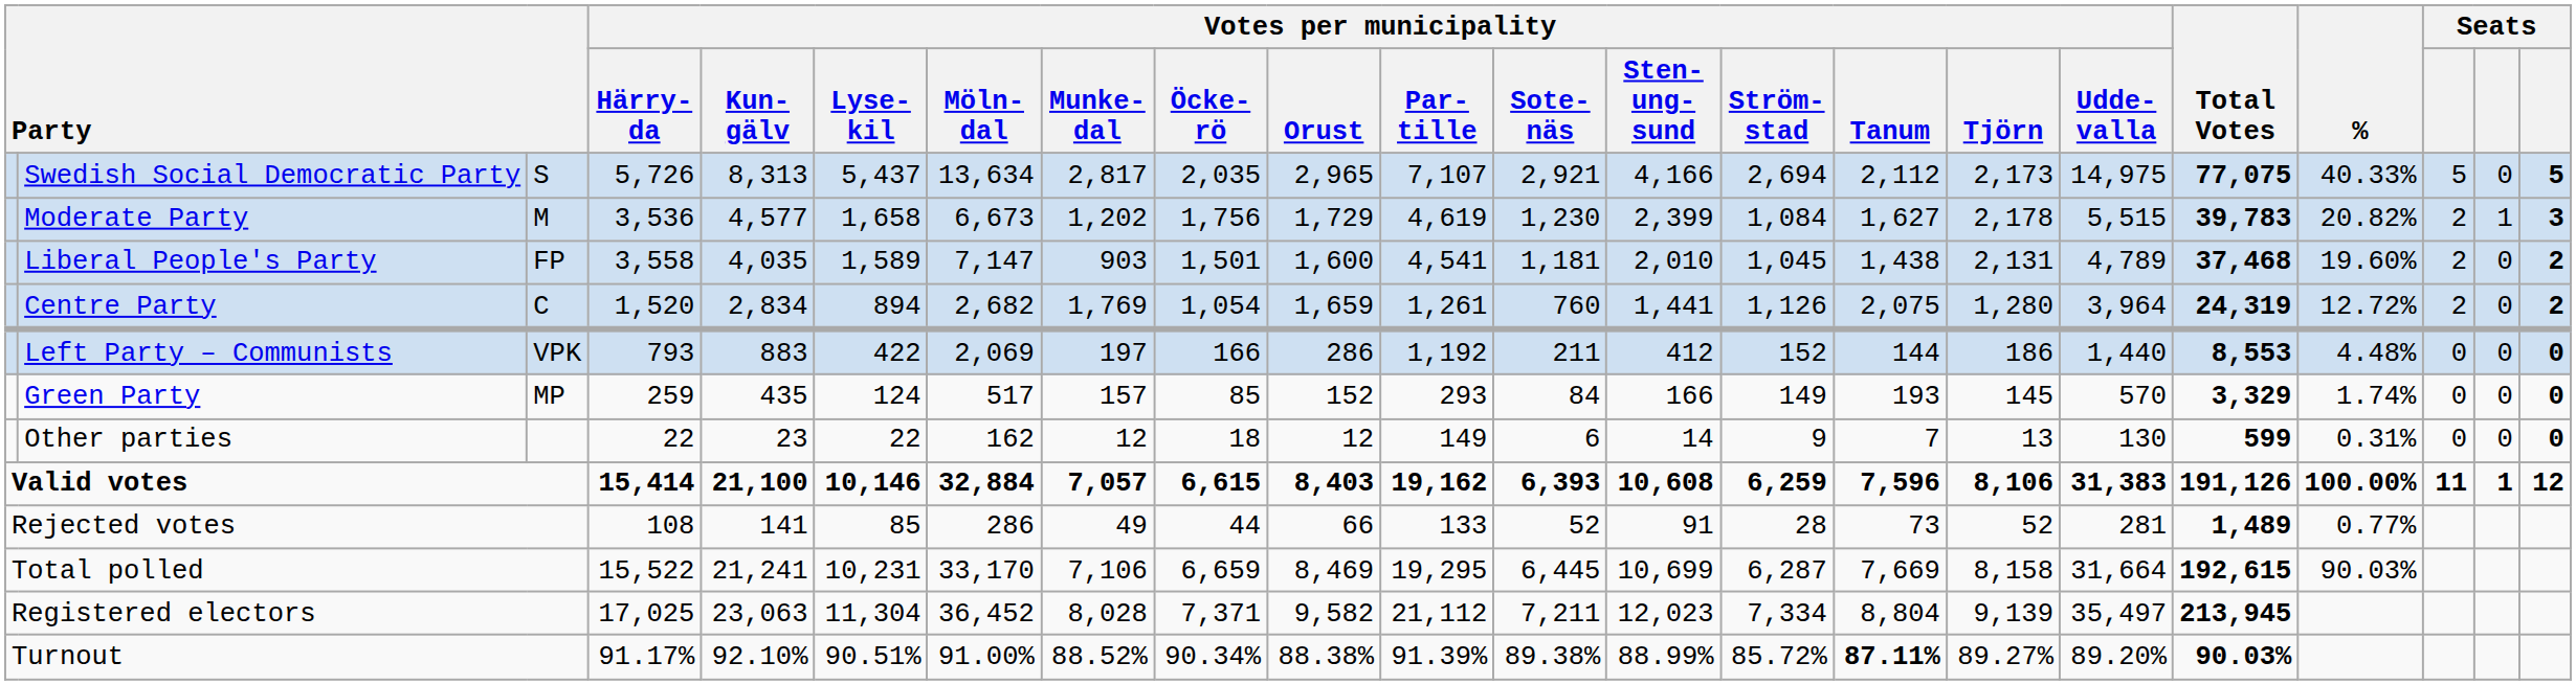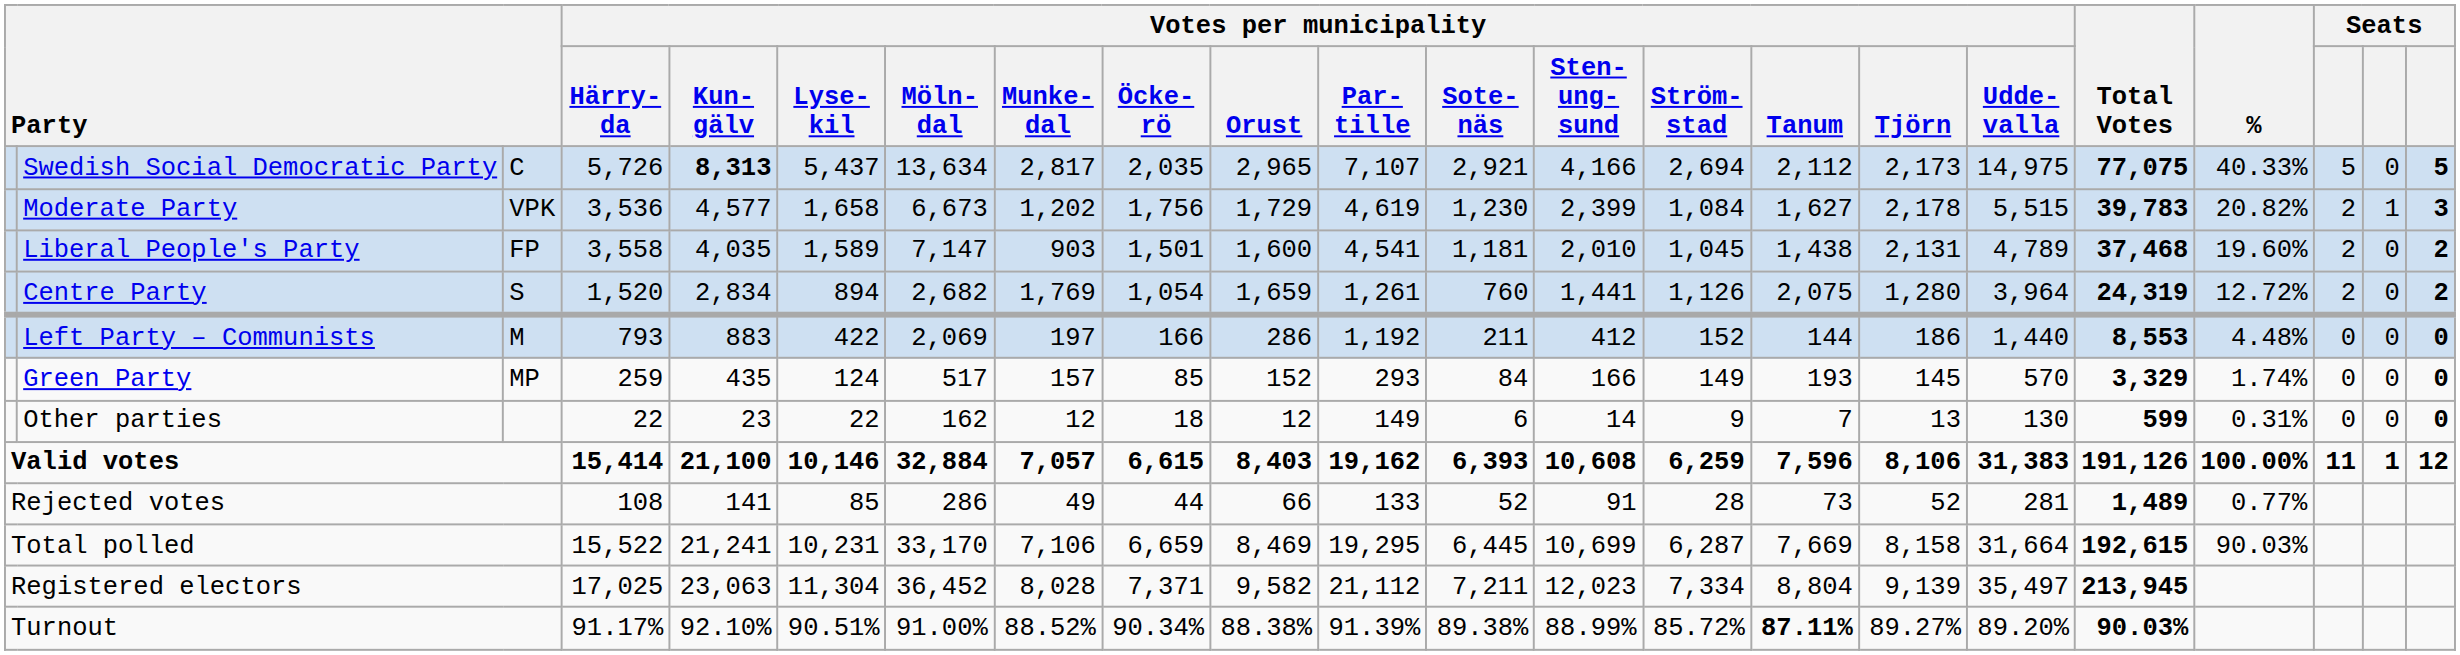 <table class="wikitable" border="1" style="text-align:right;">
 <tr>
 <th style="text-align:left;" valign=bottom rowspan=2 colspan=3>Party</th>
 <th colspan=14>Votes per municipality</th>
 <th align=center valign=bottom rowspan=2 width="50">Total Votes</th>
 <th align=center valign=bottom rowspan=2 width="50">%</th>
 <th colspan=3>Seats</th>
 </tr>
 <tr>
 <th align=center valign=bottom width="50"><a href='#'>Härry- da</a></th>
 <th align=center valign=bottom width="50"><a href='#'>Kun- gälv</a></th>
 <th align=center valign=bottom width="50"><a href='#'>Lyse- kil</a></th>
 <th align=center valign=bottom width="50"><a href='#'>Möln- dal</a></th>
 <th align=center valign=bottom width="50"><a href='#'>Munke- dal</a></th>
 <th align=center valign=bottom width="50"><a href='#'>Öcke- rö</a></th>
 <th align=center valign=bottom width="50"><a href='#'>Orust</a></th>
 <th align=center valign=bottom width="50"><a href='#'>Par- tille</a></th>
 <th align=center valign=bottom width="50"><a href='#'>Sote- näs</a></th>
 <th align=center valign=bottom width="50"><a href='#'>Sten- ung- sund</a></th>
 <th align=center valign=bottom width="50"><a href='#'>Ström- stad</a></th>
 <th align=center valign=bottom width="50"><a href='#'>Tanum</a></th>
 <th align=center valign=bottom width="50"><a href='#'>Tjörn</a></th>
 <th align=center valign=bottom width="50"><a href='#'>Udde- valla</a></th>
 <th align=center valign=bottom width="20"><small></small></th>
 <th align=center valign=bottom width="20"><small><a href='#'></a></small></th>
 <th align=center valign=bottom width="20"><small></small></th>
 </tr>
 <tr style="background:#CEE0F2;">
 <td></td>
 <td align=left style="white-space: nowrap;"><a href='#'>Swedish Social Democratic Party</a></td>
-<td align=left>S</td>
+<td align=left>C</td>
 <td>5,726</td>
-<td>8,313</td>
+<td><strong>8,313</strong></td>
 <td>5,437</td>
 <td>13,634</td>
 <td>2,817</td>
 <td>2,035</td>
 <td>2,965</td>
 <td>7,107</td>
 <td>2,921</td>
 <td>4,166</td>
 <td>2,694</td>
 <td>2,112</td>
 <td>2,173</td>
 <td>14,975</td>
 <td><strong>77,075</strong></td>
 <td>40.33%</td>
 <td>5</td>
 <td>0</td>
 <td><strong>5</strong></td>
 </tr>
 <tr style="background:#CEE0F2;">
 <td></td>
 <td align=left><a href='#'>Moderate Party</a></td>
-<td align=left>M</td>
+<td align=left>VPK</td>
 <td>3,536</td>
 <td>4,577</td>
 <td>1,658</td>
 <td>6,673</td>
 <td>1,202</td>
 <td>1,756</td>
 <td>1,729</td>
 <td>4,619</td>
 <td>1,230</td>
 <td>2,399</td>
 <td>1,084</td>
 <td>1,627</td>
 <td>2,178</td>
 <td>5,515</td>
 <td><strong>39,783</strong></td>
 <td>20.82%</td>
 <td>2</td>
 <td>1</td>
 <td><strong>3</strong></td>
 </tr>
 <tr style="background:#CEE0F2;">
 <td></td>
 <td align=left><a href='#'>Liberal People's Party</a></td>
 <td align=left>FP</td>
 <td>3,558</td>
 <td>4,035</td>
 <td>1,589</td>
 <td>7,147</td>
 <td>903</td>
 <td>1,501</td>
 <td>1,600</td>
 <td>4,541</td>
 <td>1,181</td>
 <td>2,010</td>
 <td>1,045</td>
 <td>1,438</td>
 <td>2,131</td>
 <td>4,789</td>
 <td><strong>37,468</strong></td>
 <td>19.60%</td>
 <td>2</td>
 <td>0</td>
 <td><strong>2</strong></td>
 </tr>
 <tr style="background:#CEE0F2;">
 <td></td>
 <td align=left><a href='#'>Centre Party</a></td>
-<td align=left>C</td>
+<td align=left>S</td>
 <td>1,520</td>
 <td>2,834</td>
 <td>894</td>
 <td>2,682</td>
 <td>1,769</td>
 <td>1,054</td>
 <td>1,659</td>
 <td>1,261</td>
 <td>760</td>
 <td>1,441</td>
 <td>1,126</td>
 <td>2,075</td>
 <td>1,280</td>
 <td>3,964</td>
 <td><strong>24,319</strong></td>
 <td>12.72%</td>
 <td>2</td>
 <td>0</td>
 <td><strong>2</strong></td>
 </tr>
 <tr style="background:#CEE0F2; border-top:3px solid darkgray;">
 <td></td>
 <td align=left><a href='#'>Left Party – Communists</a></td>
-<td align=left>VPK</td>
+<td align=left>M</td>
 <td>793</td>
 <td>883</td>
 <td>422</td>
 <td>2,069</td>
 <td>197</td>
 <td>166</td>
 <td>286</td>
 <td>1,192</td>
 <td>211</td>
 <td>412</td>
 <td>152</td>
 <td>144</td>
 <td>186</td>
 <td>1,440</td>
 <td><strong>8,553</strong></td>
 <td>4.48%</td>
 <td>0</td>
 <td>0</td>
 <td><strong>0</strong></td>
 </tr>
 <tr>
 <td></td>
 <td align=left><a href='#'>Green Party</a></td>
 <td align=left>MP</td>
 <td>259</td>
 <td>435</td>
 <td>124</td>
 <td>517</td>
 <td>157</td>
 <td>85</td>
 <td>152</td>
 <td>293</td>
 <td>84</td>
 <td>166</td>
 <td>149</td>
 <td>193</td>
 <td>145</td>
 <td>570</td>
 <td><strong>3,329</strong></td>
 <td>1.74%</td>
 <td>0</td>
 <td>0</td>
 <td><strong>0</strong></td>
 </tr>
 <tr>
 <td></td>
 <td align=left>Other parties</td>
 <td></td>
 <td>22</td>
 <td>23</td>
 <td>22</td>
 <td>162</td>
 <td>12</td>
 <td>18</td>
 <td>12</td>
 <td>149</td>
 <td>6</td>
 <td>14</td>
 <td>9</td>
 <td>7</td>
 <td>13</td>
 <td>130</td>
 <td><strong>599</strong></td>
 <td>0.31%</td>
 <td>0</td>
 <td>0</td>
 <td><strong>0</strong></td>
 </tr>
 <tr style="font-weight:bold">
 <td align=left colspan=3>Valid votes</td>
 <td>15,414</td>
 <td>21,100</td>
 <td>10,146</td>
 <td>32,884</td>
 <td>7,057</td>
 <td>6,615</td>
 <td>8,403</td>
 <td>19,162</td>
 <td>6,393</td>
 <td>10,608</td>
 <td>6,259</td>
 <td>7,596</td>
 <td>8,106</td>
 <td>31,383</td>
 <td>191,126</td>
 <td>100.00%</td>
 <td>11</td>
 <td>1</td>
 <td>12</td>
 </tr>
 <tr>
 <td align=left colspan=3>Rejected votes</td>
 <td>108</td>
 <td>141</td>
 <td>85</td>
 <td>286</td>
 <td>49</td>
 <td>44</td>
 <td>66</td>
 <td>133</td>
 <td>52</td>
 <td>91</td>
 <td>28</td>
 <td>73</td>
 <td>52</td>
 <td>281</td>
 <td><strong>1,489</strong></td>
 <td>0.77%</td>
 <td></td>
 <td></td>
 <td></td>
 </tr>
 <tr>
 <td align=left colspan=3>Total polled</td>
 <td>15,522</td>
 <td>21,241</td>
 <td>10,231</td>
 <td>33,170</td>
 <td>7,106</td>
 <td>6,659</td>
 <td>8,469</td>
 <td>19,295</td>
 <td>6,445</td>
 <td>10,699</td>
 <td>6,287</td>
 <td>7,669</td>
 <td>8,158</td>
 <td>31,664</td>
 <td><strong>192,615</strong></td>
 <td>90.03%</td>
 <td></td>
 <td></td>
 <td></td>
 </tr>
 <tr>
 <td align=left colspan=3>Registered electors</td>
 <td>17,025</td>
 <td>23,063</td>
 <td>11,304</td>
 <td>36,452</td>
 <td>8,028</td>
 <td>7,371</td>
 <td>9,582</td>
 <td>21,112</td>
 <td>7,211</td>
 <td>12,023</td>
 <td>7,334</td>
 <td>8,804</td>
 <td>9,139</td>
 <td>35,497</td>
 <td><strong>213,945</strong></td>
 <td></td>
 <td></td>
 <td></td>
 <td></td>
 </tr>
 <tr>
 <td align=left colspan=3>Turnout</td>
 <td>91.17%</td>
 <td>92.10%</td>
 <td>90.51%</td>
 <td>91.00%</td>
 <td>88.52%</td>
 <td>90.34%</td>
 <td>88.38%</td>
 <td>91.39%</td>
 <td>89.38%</td>
 <td>88.99%</td>
 <td>85.72%</td>
 <td><strong>87.11%</strong></td>
 <td>89.27%</td>
 <td>89.20%</td>
 <td><strong>90.03%</strong></td>
 <td></td>
 <td></td>
 <td></td>
 <td></td>
 </tr>
 </table>
